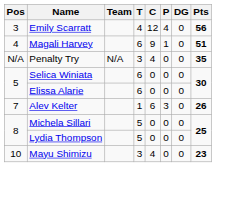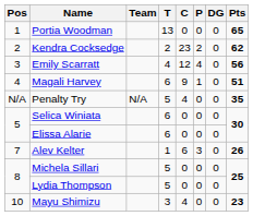 <table class="wikitable" style="text-align:center">
 <tr>
 <th>Pos</th>
 <th>Name</th>
 <th>Team</th>
 <th>T</th>
 <th>C</th>
 <th>P</th>
 <th>DG</th>
 <th>Pts</th>
+</tr>
+<tr>
+<td>1</td>
+<td align="left"><a href='#'>Portia Woodman</a></td>
+<td align="left"></td>
+<td>13</td>
+<td>0</td>
+<td>0</td>
+<td>0</td>
+<td><strong>65</strong></td>
+</tr>
+<tr>
+<td>2</td>
+<td align="left"><a href='#'>Kendra Cocksedge</a></td>
+<td align="left"></td>
+<td>2</td>
+<td>23</td>
+<td>2</td>
+<td>0</td>
+<td><strong>62</strong></td>
 </tr>
 <tr>
 <td>3</td>
 <td align="left"><a href='#'>Emily Scarratt</a></td>
 <td align="left"></td>
 <td>4</td>
 <td>12</td>
 <td>4</td>
 <td>0</td>
 <td><strong>56</strong></td>
 </tr>
 <tr>
 <td>4</td>
 <td align="left"><a href='#'>Magali Harvey</a></td>
 <td align="left"></td>
 <td>6</td>
 <td>9</td>
 <td>1</td>
 <td>0</td>
 <td><strong>51</strong></td>
 </tr>
 <tr>
 <td>N/A</td>
 <td align="left">Penalty Try</td>
 <td align="left">N/A</td>
-<td>3</td>
+<td>5</td>
 <td>4</td>
 <td>0</td>
 <td>0</td>
 <td><strong>35</strong></td>
 </tr>
 <tr>
 <td rowspan=2>5</td>
 <td align="left"><a href='#'>Selica Winiata</a></td>
 <td align="left"></td>
 <td>6</td>
 <td>0</td>
 <td>0</td>
 <td>0</td>
 <td rowspan=2><strong>30</strong></td>
 </tr>
 <tr>
 <td align="left"><a href='#'>Elissa Alarie</a></td>
 <td align="left"></td>
 <td>6</td>
 <td>0</td>
 <td>0</td>
 <td>0</td>
 </tr>
 <tr>
 <td>7</td>
 <td align="left"><a href='#'>Alev Kelter</a></td>
 <td align="left"></td>
 <td>1</td>
 <td>6</td>
 <td>3</td>
 <td>0</td>
 <td><strong>26</strong></td>
 </tr>
 <tr>
 <td rowspan=2>8</td>
 <td align="left"><a href='#'>Michela Sillari</a></td>
 <td align="left"></td>
 <td>5</td>
 <td>0</td>
 <td>0</td>
 <td>0</td>
 <td rowspan=2><strong>25</strong></td>
 </tr>
 <tr>
 <td align="left"><a href='#'>Lydia Thompson</a></td>
 <td align="left"></td>
 <td>5</td>
 <td>0</td>
 <td>0</td>
 <td>0</td>
 </tr>
 <tr>
 <td>10</td>
 <td align="left"><a href='#'>Mayu Shimizu</a></td>
 <td align="left"></td>
 <td>3</td>
 <td>4</td>
 <td>0</td>
 <td>0</td>
 <td><strong>23</strong></td>
 </tr>
 </table>
